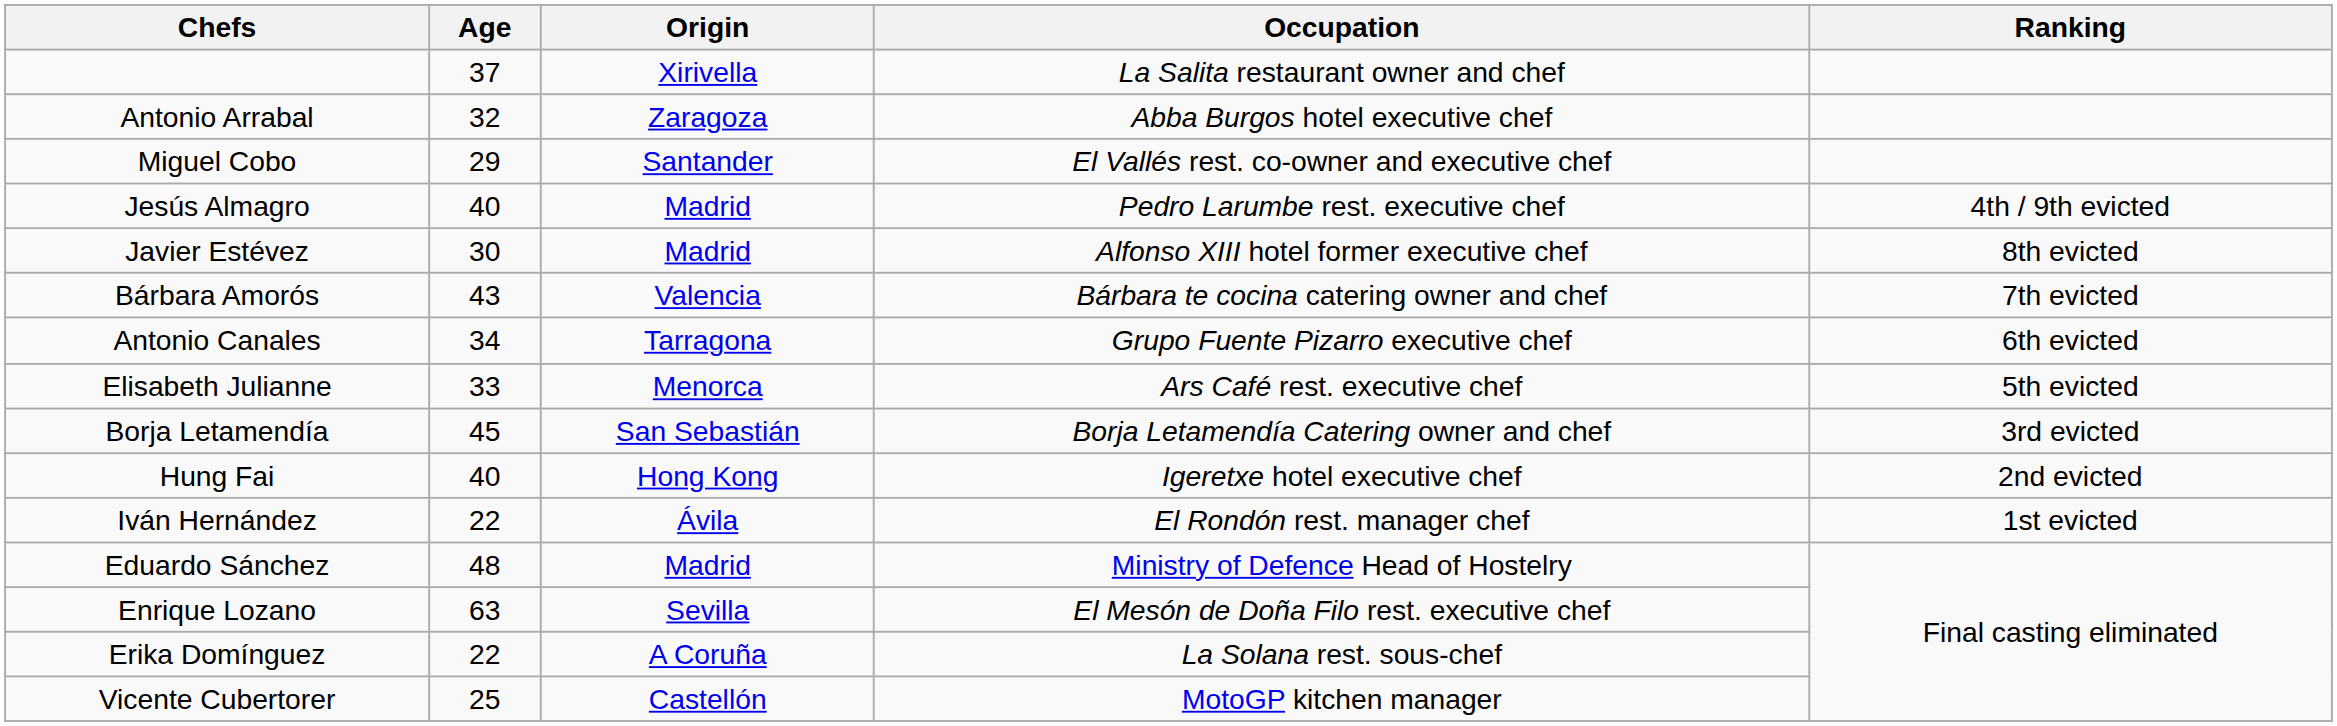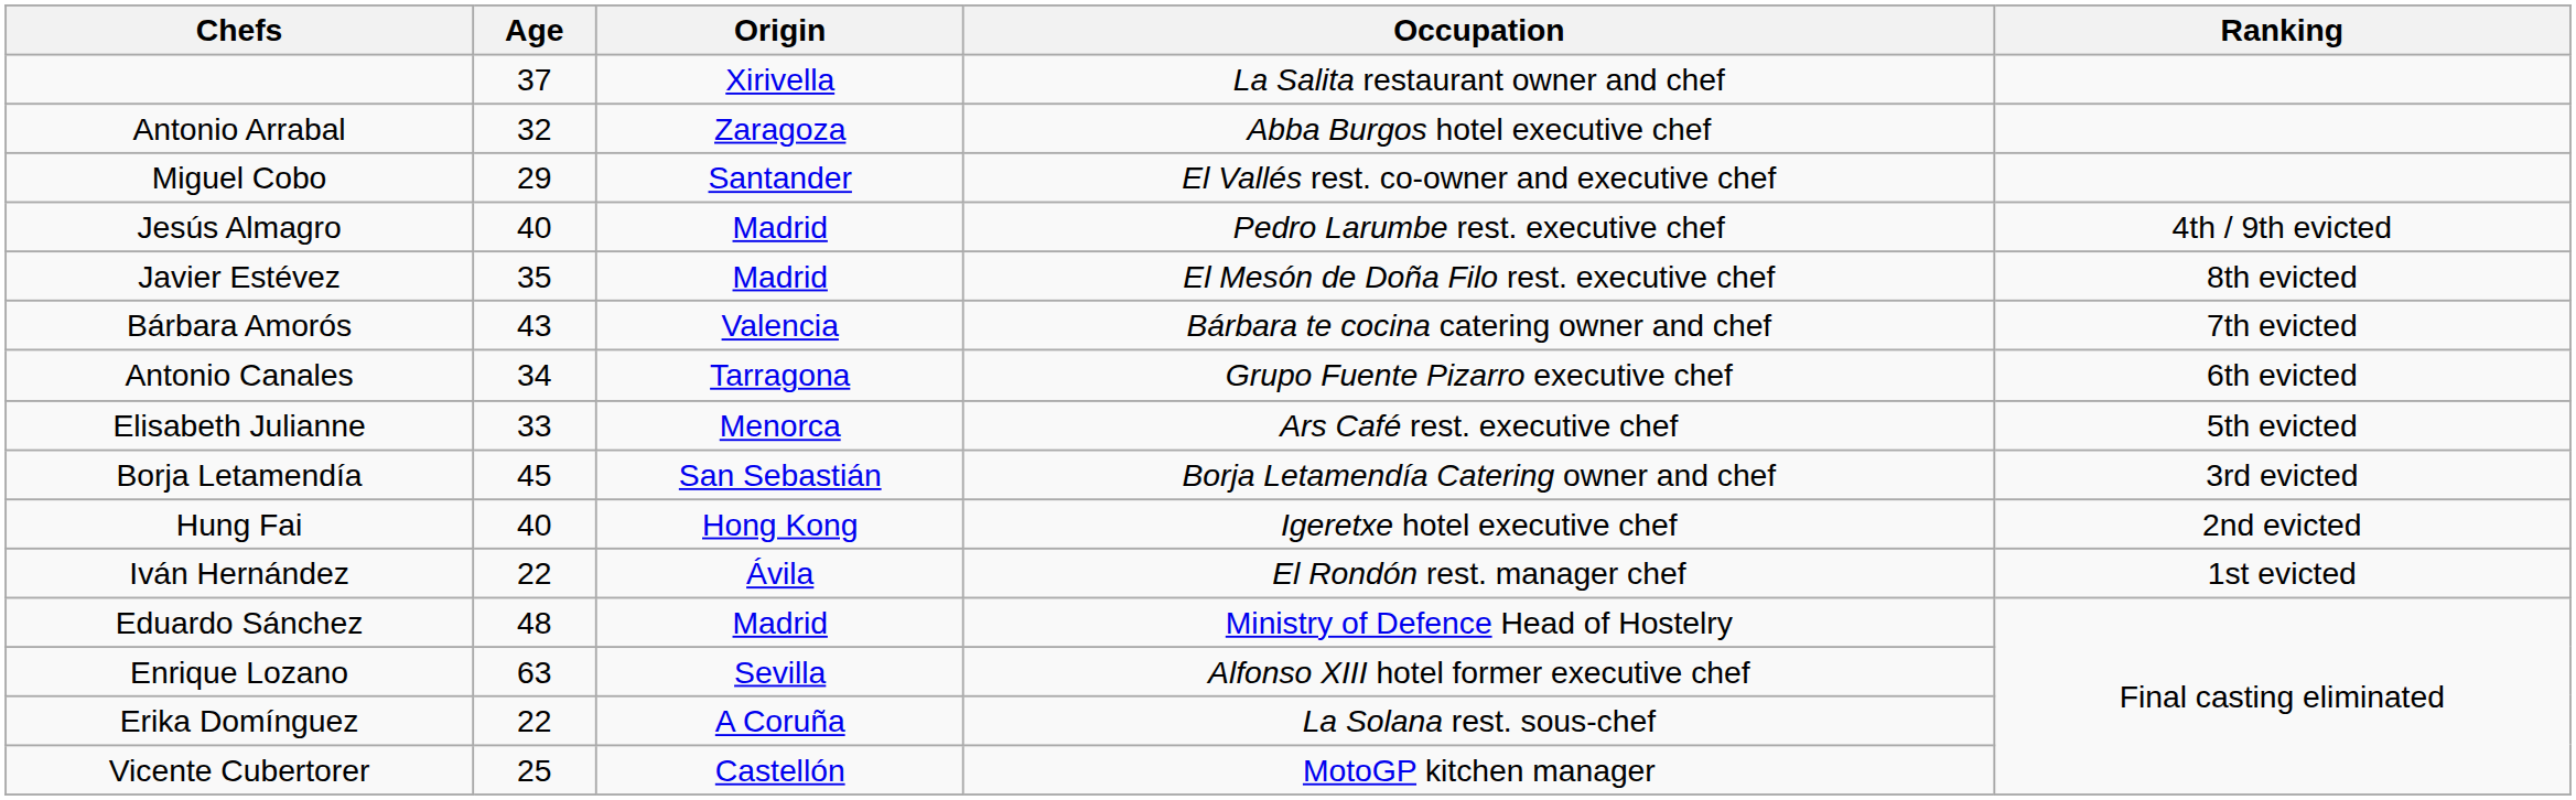 <table class="wikitable" style="margin:auto; text-align:center; width:99%; font-size:95%">
 <tr>
 <th>Chefs</th>
 <th>Age</th>
 <th>Origin</th>
 <th>Occupation</th>
 <th>Ranking</th>
 </tr>
 <tr>
 <td><strong></strong></td>
 <td>37</td>
 <td><a href='#'>Xirivella</a></td>
 <td><em>La Salita</em> restaurant owner and chef</td>
 <td></td>
 </tr>
 <tr>
 <td>Antonio Arrabal</td>
 <td>32</td>
 <td><a href='#'>Zaragoza</a></td>
 <td><em>Abba Burgos</em> hotel executive chef</td>
 <td></td>
 </tr>
 <tr>
 <td>Miguel Cobo</td>
 <td>29</td>
 <td><a href='#'>Santander</a></td>
 <td><em>El Vallés</em> rest. co-owner and executive chef</td>
 <td></td>
 </tr>
 <tr>
 <td>Jesús Almagro</td>
 <td>40</td>
 <td><a href='#'>Madrid</a></td>
 <td><em>Pedro Larumbe</em> rest. executive chef</td>
 <td>4th / 9th evicted</td>
 </tr>
 <tr>
 <td>Javier Estévez</td>
-<td>30</td>
+<td>35</td>
 <td><a href='#'>Madrid</a></td>
-<td><em>Alfonso XIII</em> hotel former executive chef</td>
+<td><em>El Mesón de Doña Filo</em> rest. executive chef</td>
 <td>8th evicted</td>
 </tr>
 <tr>
 <td>Bárbara Amorós</td>
 <td>43</td>
 <td><a href='#'>Valencia</a></td>
 <td><em>Bárbara te cocina</em> catering owner and chef</td>
 <td>7th evicted</td>
 </tr>
 <tr>
 <td>Antonio Canales</td>
 <td>34</td>
 <td><a href='#'>Tarragona</a></td>
 <td><em>Grupo Fuente Pizarro</em> executive chef</td>
 <td>6th evicted</td>
 </tr>
 <tr>
 <td>Elisabeth Julianne</td>
 <td>33</td>
 <td><a href='#'>Menorca</a></td>
 <td><em>Ars Café</em> rest. executive chef</td>
 <td>5th evicted</td>
 </tr>
 <tr>
 <td>Borja Letamendía</td>
 <td>45</td>
 <td><a href='#'>San Sebastián</a></td>
 <td><em>Borja Letamendía Catering</em> owner and chef</td>
 <td>3rd evicted</td>
 </tr>
 <tr>
 <td>Hung Fai</td>
 <td>40</td>
 <td><a href='#'>Hong Kong</a></td>
 <td><em>Igeretxe</em> hotel executive chef</td>
 <td>2nd evicted</td>
 </tr>
 <tr>
 <td>Iván Hernández</td>
 <td>22</td>
 <td><a href='#'>Ávila</a></td>
 <td><em>El Rondón</em> rest. manager chef</td>
 <td>1st evicted</td>
 </tr>
 <tr>
 <td>Eduardo Sánchez</td>
 <td>48</td>
 <td><a href='#'>Madrid</a></td>
 <td><a href='#'>Ministry of Defence</a> Head of Hostelry</td>
 <td rowspan=4>Final casting eliminated</td>
 </tr>
 <tr>
 <td>Enrique Lozano</td>
 <td>63</td>
 <td><a href='#'>Sevilla</a></td>
-<td><em>El Mesón de Doña Filo</em> rest. executive chef</td>
+<td><em>Alfonso XIII</em> hotel former executive chef</td>
 </tr>
 <tr>
 <td>Erika Domínguez</td>
 <td>22</td>
 <td><a href='#'>A Coruña</a></td>
 <td><em>La Solana</em> rest. sous-chef</td>
 </tr>
 <tr>
 <td>Vicente Cubertorer</td>
 <td>25</td>
 <td><a href='#'>Castellón</a></td>
 <td><a href='#'>MotoGP</a> kitchen manager</td>
 </tr>
 </table>
